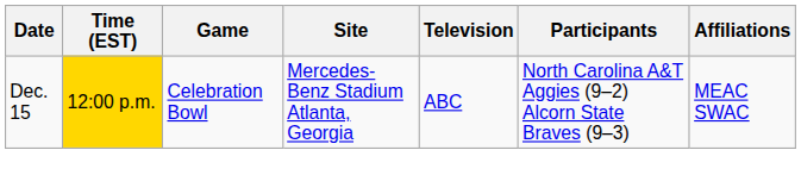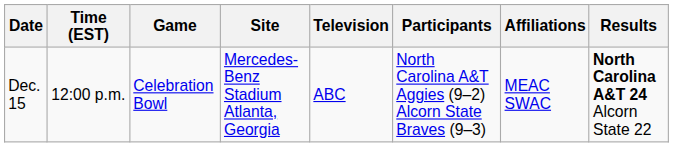 <table class="wikitable" style="font-size:90%">
 <tr>
 <th>Date</th>
 <th>Time (EST)</th>
 <th>Game</th>
 <th>Site</th>
 <th>Television</th>
 <th>Participants</th>
 <th>Affiliations</th>
+<th>Results</th>
 </tr>
 <tr>
 <td>Dec. 15</td>
-<td style="background: gold;">12:00 p.m.</td>
+<td>12:00 p.m.</td>
 <td><a href='#'>Celebration Bowl</a></td>
 <td><a href='#'>Mercedes-Benz Stadium</a><br><a href='#'>Atlanta, Georgia</a></td>
 <td><a href='#'>ABC</a></td>
 <td><a href='#'>North Carolina A&T Aggies</a> (9–2)<br><a href='#'>Alcorn State Braves</a> (9–3)</td>
 <td><a href='#'>MEAC</a><br><a href='#'>SWAC</a></td>
+<td><strong>North Carolina A&T 24</strong><br>Alcorn State 22</td>
 </tr>
 </table>
